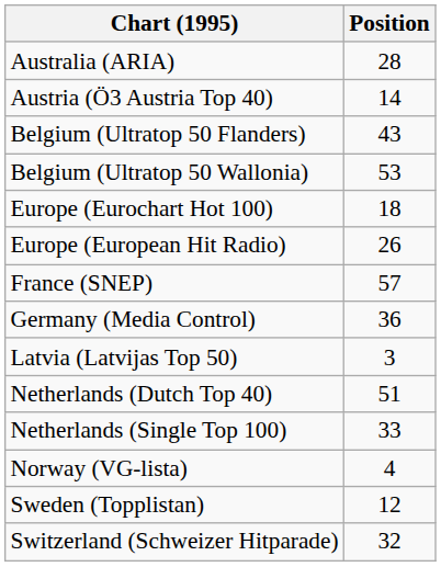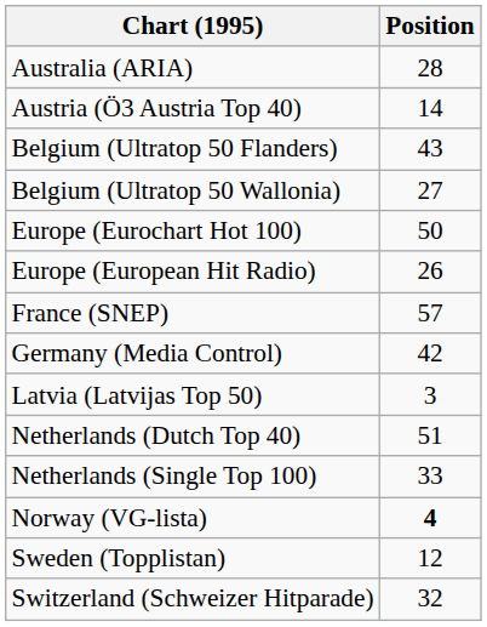 <table class="wikitable sortable">
 <tr>
 <th>Chart (1995)</th>
 <th>Position</th>
 </tr>
 <tr>
 <td>Australia (ARIA)</td>
 <td style="text-align:center;">28</td>
 </tr>
 <tr>
 <td>Austria (Ö3 Austria Top 40)</td>
 <td style="text-align:center;">14</td>
 </tr>
 <tr>
 <td>Belgium (Ultratop 50 Flanders)</td>
 <td style="text-align:center;">43</td>
 </tr>
 <tr>
 <td>Belgium (Ultratop 50 Wallonia)</td>
-<td style="text-align:center;">53</td>
+<td style="text-align:center;">27</td>
 </tr>
 <tr>
 <td>Europe (Eurochart Hot 100)</td>
-<td style="text-align:center;">18</td>
+<td style="text-align:center;">50</td>
 </tr>
 <tr>
 <td>Europe (European Hit Radio)</td>
 <td style="text-align:center;">26</td>
 </tr>
 <tr>
 <td>France (SNEP)</td>
 <td style="text-align:center;">57</td>
 </tr>
 <tr>
 <td>Germany (Media Control)</td>
-<td style="text-align:center;">36</td>
+<td style="text-align:center;">42</td>
 </tr>
 <tr>
 <td>Latvia (Latvijas Top 50)</td>
 <td style="text-align:center;">3</td>
 </tr>
 <tr>
 <td>Netherlands (Dutch Top 40)</td>
 <td style="text-align:center;">51</td>
 </tr>
 <tr>
 <td>Netherlands (Single Top 100)</td>
 <td style="text-align:center;">33</td>
 </tr>
 <tr>
 <td>Norway (VG-lista)</td>
-<td style="text-align:center;">4</td>
+<td style="text-align:center;"><strong>4</strong></td>
 </tr>
 <tr>
 <td>Sweden (Topplistan)</td>
 <td style="text-align:center;">12</td>
 </tr>
 <tr>
 <td>Switzerland (Schweizer Hitparade)</td>
 <td style="text-align:center;">32</td>
 </tr>
 </table>
